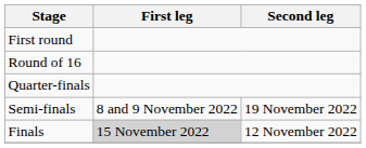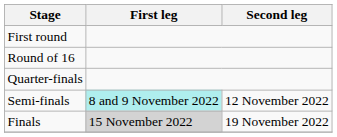 <table class="wikitable">
 <tr>
 <th>Stage</th>
 <th>First leg</th>
 <th>Second leg</th>
 </tr>
 <tr>
 <td>First round</td>
 <td colspan=2></td>
 </tr>
 <tr>
 <td>Round of 16</td>
 <td colspan=2></td>
 </tr>
 <tr>
 <td>Quarter-finals</td>
 <td colspan=2></td>
 </tr>
 <tr>
 <td>Semi-finals</td>
-<td>8 and 9 November 2022</td>
-<td>19 November 2022</td>
+<td style="background: paleturquoise;">8 and 9 November 2022</td>
+<td>12 November 2022</td>
 </tr>
 <tr>
 <td>Finals</td>
 <td style="background: lightgrey;">15 November 2022</td>
-<td>12 November 2022</td>
+<td>19 November 2022</td>
 </tr>
 <tr>
 </tr>
 </table>
